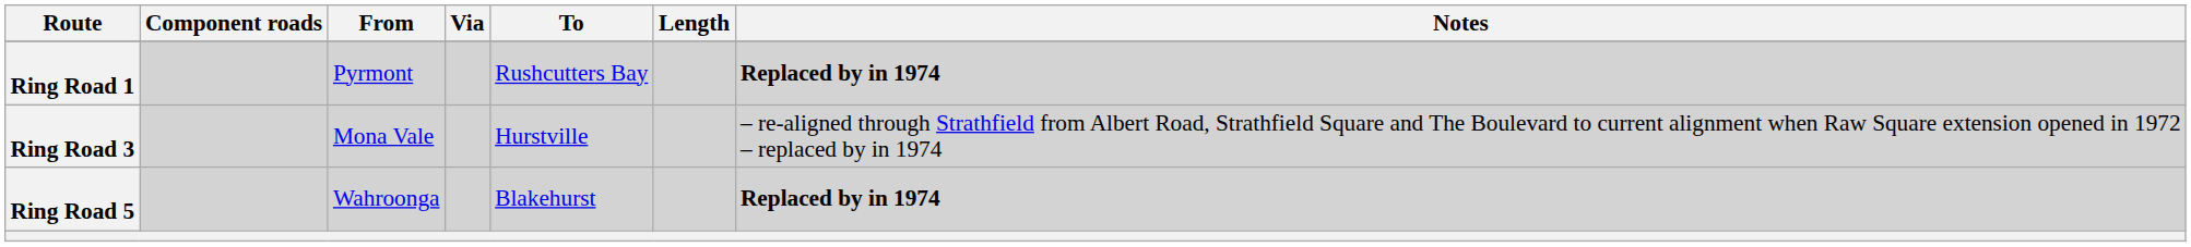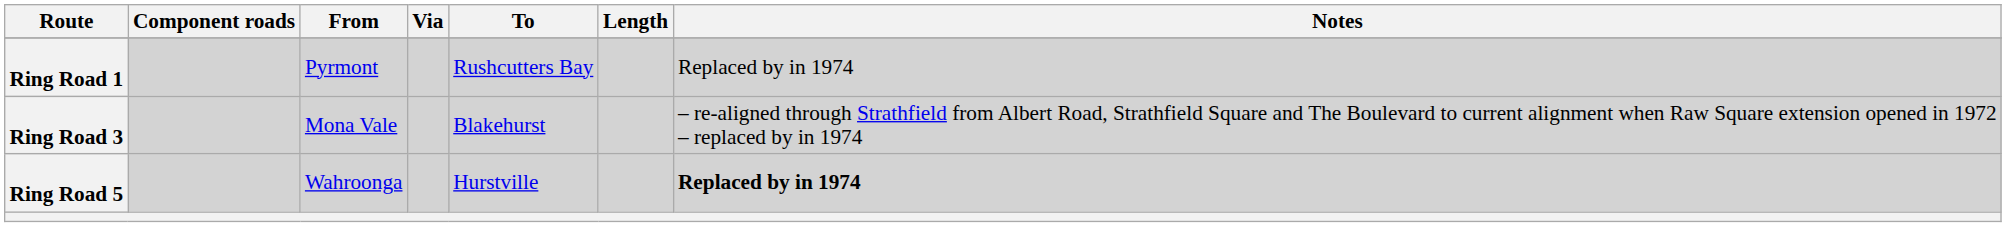 <table class="wikitable sortable">
 <tr>
 <th scope="col">Route</th>
 <th scope="col">Component roads</th>
 <th scope="col">From</th>
 <th scope="col">Via</th>
 <th scope="col">To</th>
 <th scope="col">Length</th>
 <th scope="col">Notes</th>
 </tr>
 <tr>
 </tr>
 <tr style="background:#d3d3d3;">
 <th><br>Ring Road 1</th>
 <td></td>
 <td><a href='#'>Pyrmont</a></td>
 <td></td>
 <td><a href='#'>Rushcutters Bay</a></td>
 <td></td>
-<td><strong>Replaced by  in 1974</strong></td>
+<td>Replaced by  in 1974</td>
 </tr>
 <tr style="background:#d3d3d3;">
 <th> <br>Ring Road 3</th>
 <td></td>
 <td><a href='#'>Mona Vale</a></td>
 <td></td>
-<td><a href='#'>Hurstville</a></td>
+<td><a href='#'>Blakehurst</a></td>
 <td></td>
 <td>– re-aligned through <a href='#'>Strathfield</a> from Albert Road, Strathfield Square and The Boulevard to current alignment when Raw Square extension opened in 1972<br>– replaced by  in 1974</td>
 </tr>
 <tr style="background:#d3d3d3;">
 <th> <br>Ring Road 5</th>
 <td></td>
 <td><a href='#'>Wahroonga</a></td>
 <td></td>
-<td><a href='#'>Blakehurst</a></td>
+<td><a href='#'>Hurstville</a></td>
 <td></td>
 <td><strong>Replaced by  in 1974</strong></td>
 </tr>
 <tr>
 <td colspan="7" style="text-align:center; background:#f2f2f2;"></td>
 </tr>
 </table>
